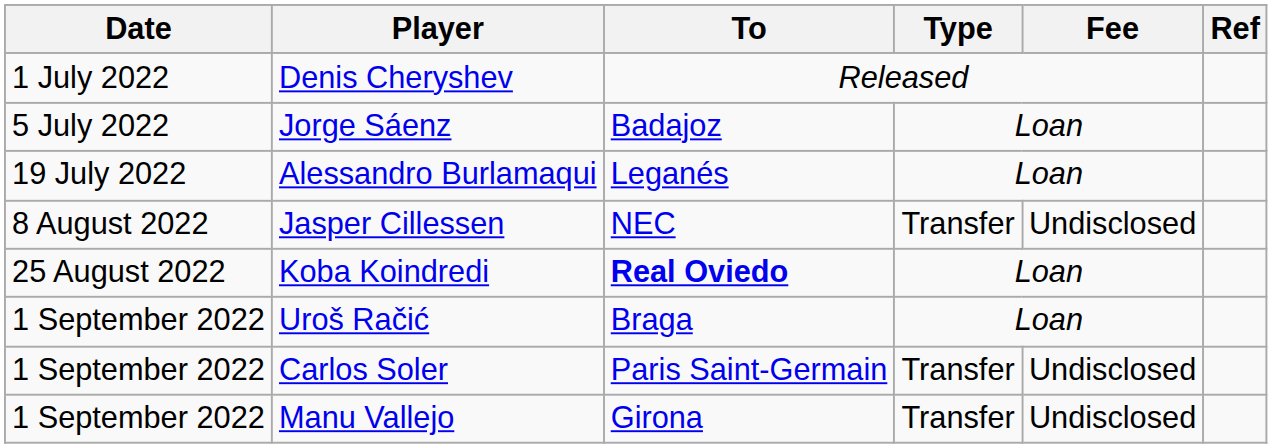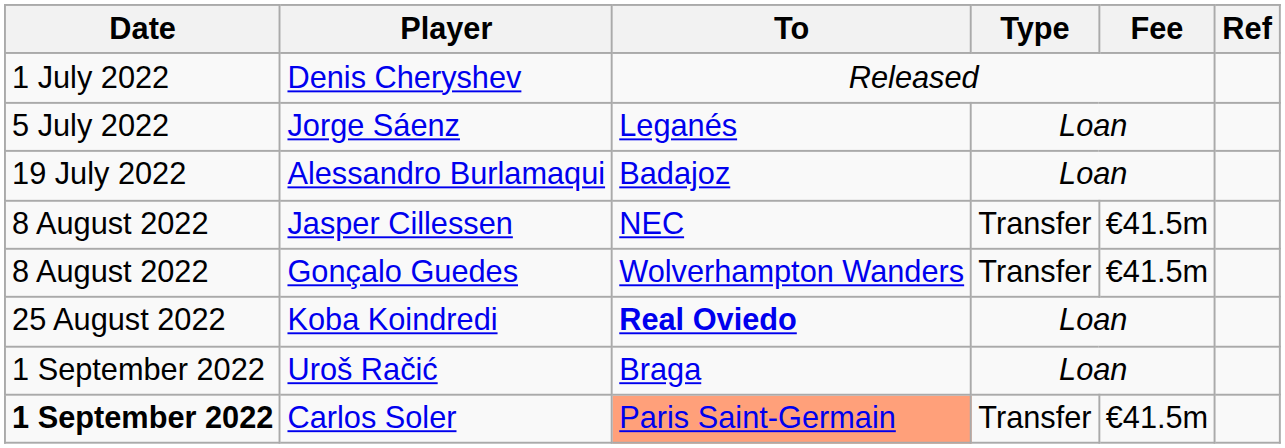 <table class="wikitable">
 <tr>
 <th>Date</th>
 <th>Player</th>
 <th>To</th>
 <th>Type</th>
 <th>Fee</th>
 <th>Ref</th>
 </tr>
 <tr>
 <td>1 July 2022</td>
 <td> <a href='#'>Denis Cheryshev</a></td>
 <td colspan=3 align=center><em>Released</em></td>
 <td align=center></td>
 </tr>
 <tr>
 <td>5 July 2022</td>
 <td> <a href='#'>Jorge Sáenz</a></td>
-<td><a href='#'>Badajoz</a></td>
+<td><a href='#'>Leganés</a></td>
 <td colspan=2 align=center><em>Loan</em></td>
 <td align=center></td>
 </tr>
 <tr>
 <td>19 July 2022</td>
 <td> <a href='#'>Alessandro Burlamaqui</a></td>
-<td><a href='#'>Leganés</a></td>
+<td><a href='#'>Badajoz</a></td>
 <td colspan=2 align=center><em>Loan</em></td>
 <td align=center></td>
 </tr>
 <tr>
 <td>8 August 2022</td>
 <td> <a href='#'>Jasper Cillessen</a></td>
 <td> <a href='#'>NEC</a></td>
 <td align=center>Transfer</td>
-<td align=center>Undisclosed</td>
+<td align=center>€41.5m</td>
+<td align=center></td>
+</tr>
+<tr>
+<td>8 August 2022</td>
+<td> <a href='#'>Gonçalo Guedes</a></td>
+<td> <a href='#'>Wolverhampton Wanders</a></td>
+<td align=center>Transfer</td>
+<td align=center>€41.5m</td>
 <td align=center></td>
 </tr>
 <tr>
 <td>25 August 2022</td>
 <td> <a href='#'>Koba Koindredi</a></td>
 <td><strong><a href='#'>Real Oviedo</a></strong></td>
 <td colspan=2 align=center><em>Loan</em></td>
 <td align=center></td>
 </tr>
 <tr>
 <td>1 September 2022</td>
 <td> <a href='#'>Uroš Račić</a></td>
 <td> <a href='#'>Braga</a></td>
 <td colspan=2 align=center><em>Loan</em></td>
 <td align=center></td>
 </tr>
 <tr>
-<td>1 September 2022</td>
+<td><strong>1 September 2022</strong></td>
 <td> <a href='#'>Carlos Soler</a></td>
-<td> <a href='#'>Paris Saint-Germain</a></td>
+<td style="background: lightsalmon;"> <a href='#'>Paris Saint-Germain</a></td>
 <td align=center>Transfer</td>
-<td align=center>Undisclosed</td>
-<td align=center></td>
-</tr>
-<tr>
-<td>1 September 2022</td>
-<td> <a href='#'>Manu Vallejo</a></td>
-<td><a href='#'>Girona</a></td>
-<td align=center>Transfer</td>
-<td align=center>Undisclosed</td>
+<td align=center>€41.5m</td>
 <td align=center></td>
 </tr>
 </table>
